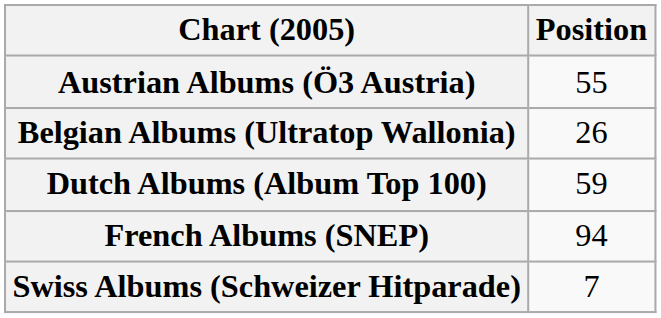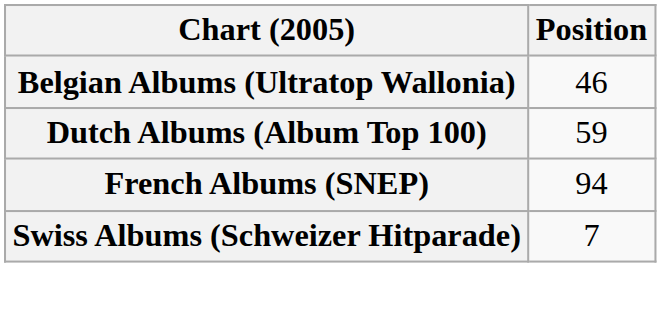 <table class="wikitable sortable plainrowheaders" style="text-align:center">
 <tr>
 <th scope="col">Chart (2005)</th>
 <th scope="col">Position</th>
 </tr>
 <tr>
-<th scope="row">Austrian Albums (Ö3 Austria)</th>
-<td>55</td>
-</tr>
-<tr>
 <th scope="row">Belgian Albums (Ultratop Wallonia)</th>
-<td>26</td>
+<td>46</td>
 </tr>
 <tr>
 <th scope="row">Dutch Albums (Album Top 100)</th>
 <td>59</td>
 </tr>
 <tr>
 <th scope="row">French Albums (SNEP)</th>
 <td>94</td>
 </tr>
 <tr>
 <th scope="row">Swiss Albums (Schweizer Hitparade)</th>
 <td>7</td>
 </tr>
 </table>
